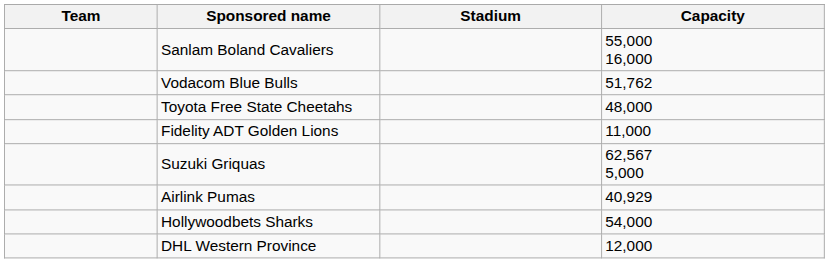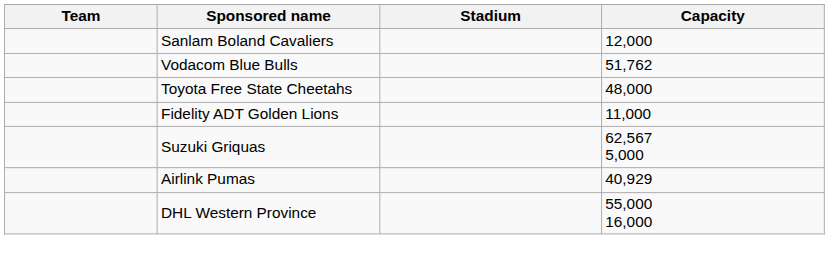 <table class="wikitable collapsible sortable" style="text-align:left; font-size:100%; max-width:60%;">
 <tr>
 </tr>
 <tr>
 <th style="width:9.5em;">Team</th>
 <th style="width:14em;">Sponsored name</th>
 <th style="width:14em;">Stadium</th>
 <th style="width:14em;">Capacity</th>
 </tr>
 <tr>
 <td></td>
 <td>Sanlam Boland Cavaliers</td>
 <td></td>
-<td>55,000 <br> 16,000</td>
+<td>12,000</td>
 </tr>
 <tr>
 <td></td>
 <td>Vodacom Blue Bulls</td>
 <td></td>
 <td>51,762</td>
 </tr>
 <tr>
 <td></td>
 <td>Toyota Free State Cheetahs</td>
 <td></td>
 <td>48,000</td>
 </tr>
 <tr>
 <td></td>
 <td>Fidelity ADT Golden Lions</td>
 <td> <br> </td>
 <td>11,000</td>
 </tr>
 <tr>
 <td></td>
 <td>Suzuki Griquas</td>
 <td></td>
 <td>62,567 <br> 5,000</td>
 </tr>
 <tr>
 <td></td>
 <td>Airlink Pumas</td>
 <td></td>
 <td>40,929</td>
 </tr>
 <tr>
 <td></td>
-<td>Hollywoodbets Sharks</td>
-<td></td>
-<td>54,000</td>
-</tr>
-<tr>
-<td></td>
 <td>DHL Western Province</td>
 <td> <br> </td>
-<td>12,000</td>
+<td>55,000 <br> 16,000</td>
 </tr>
 </table>
